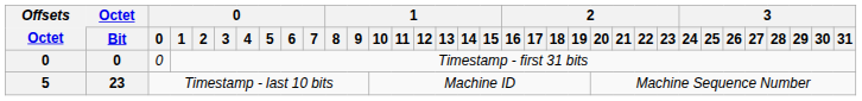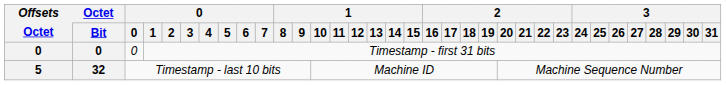 <table class="wikitable" style="text-align: center">
 <tr>
 <th style="border-bottom:none; border-right:none;"><em>Offsets</em></th>
 <th style="border-left:none;"><a href='#'>Octet</a></th>
 <th colspan="8">0</th>
 <th colspan="8">1</th>
 <th colspan="8">2</th>
 <th colspan="8">3</th>
 </tr>
 <tr>
 <th style="border-top: none"><a href='#'>Octet</a></th>
 <th><a href='#'>Bit</a></th>
 <th style="width:2.6%;">0</th>
 <th style="width:2.6%;">1</th>
 <th style="width:2.6%;">2</th>
 <th style="width:2.6%;">3</th>
 <th style="width:2.6%;">4</th>
 <th style="width:2.6%;">5</th>
 <th style="width:2.6%;">6</th>
 <th style="width:2.6%;">7</th>
 <th style="width:2.6%;">8</th>
 <th style="width:2.6%;">9</th>
 <th style="width:2.6%;">10</th>
 <th style="width:2.6%;">11</th>
 <th style="width:2.6%;">12</th>
 <th style="width:2.6%;">13</th>
 <th style="width:2.6%;">14</th>
 <th style="width:2.6%;">15</th>
 <th style="width:2.6%;">16</th>
 <th style="width:2.6%;">17</th>
 <th style="width:2.6%;">18</th>
 <th style="width:2.6%;">19</th>
 <th style="width:2.6%;">20</th>
 <th style="width:2.6%;">21</th>
 <th style="width:2.6%;">22</th>
 <th style="width:2.6%;">23</th>
 <th style="width:2.6%;">24</th>
 <th style="width:2.6%;">25</th>
 <th style="width:2.6%;">26</th>
 <th style="width:2.6%;">27</th>
 <th style="width:2.6%;">28</th>
 <th style="width:2.6%;">29</th>
 <th style="width:2.6%;">30</th>
 <th style="width:2.6%;">31</th>
 </tr>
 <tr>
 <th>0</th>
 <th>0</th>
 <td colspan="1"><em>0</em></td>
 <td colspan="32"><em>Timestamp - first 31 bits</em></td>
 </tr>
 <tr>
 <th>5</th>
-<th>23</th>
+<th>32</th>
 <td colspan="10"><em>Timestamp - last 10 bits</em></td>
 <td colspan="10"><em>Machine ID</em></td>
 <td colspan="12"><em>Machine Sequence Number</em></td>
 </tr>
 </table>
